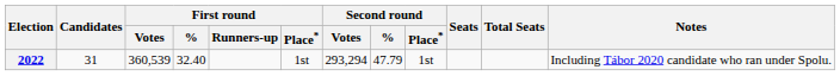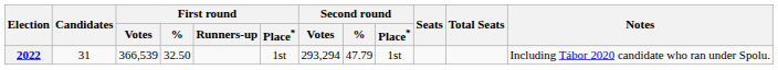 <table class=wikitable style="text-align:center">
 <tr>
 <th rowspan=2>Election</th>
 <th rowspan=2>Candidates</th>
 <th colspan=4>First round</th>
 <th colspan=3>Second round</th>
 <th rowspan=2>Seats</th>
 <th rowspan=2>Total Seats</th>
 <th rowspan=2>Notes</th>
 </tr>
 <tr>
 <th>Votes</th>
 <th>%</th>
 <th>Runners-up</th>
 <th>Place<sup>*</sup></th>
 <th>Votes</th>
 <th>%</th>
 <th>Place<sup>*</sup></th>
 </tr>
 <tr>
 <th align=left><a href='#'>2022</a></th>
 <td>31</td>
-<td>360,539</td>
-<td>32.40</td>
+<td>366,539</td>
+<td>32.50</td>
 <td></td>
 <td>1st</td>
 <td>293,294</td>
 <td>47.79</td>
 <td>1st</td>
 <td></td>
 <td></td>
 <td>Including <a href='#'>Tábor 2020</a> candidate who ran under Spolu.</td>
 </tr>
 </table>
